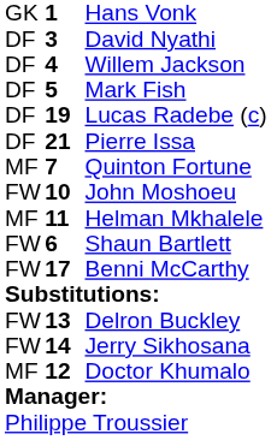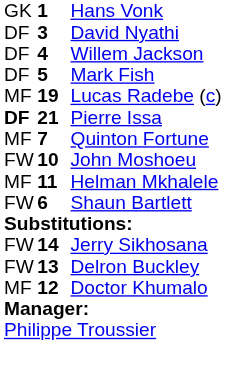 <table style="font-size: 90%" cellspacing="0" cellpadding="0">
 <tr>
 <th width="25"></th>
 <th width="25"></th>
 </tr>
 <tr>
 <td>GK</td>
 <td><strong>1</strong></td>
 <td><a href='#'>Hans Vonk</a></td>
 </tr>
 <tr>
 <td>DF</td>
 <td><strong>3</strong></td>
 <td><a href='#'>David Nyathi</a></td>
 </tr>
 <tr>
 <td>DF</td>
 <td><strong>4</strong></td>
 <td><a href='#'>Willem Jackson</a></td>
 <td></td>
 <td></td>
 </tr>
 <tr>
 <td>DF</td>
 <td><strong>5</strong></td>
 <td><a href='#'>Mark Fish</a></td>
 </tr>
 <tr>
-<td>DF</td>
+<td>MF</td>
 <td><strong>19</strong></td>
 <td><a href='#'>Lucas Radebe</a> (<a href='#'>c</a>)</td>
 <td></td>
 </tr>
 <tr>
-<td>DF</td>
+<td><strong>DF</strong></td>
 <td><strong>21</strong></td>
 <td><a href='#'>Pierre Issa</a></td>
 </tr>
 <tr>
 <td>MF</td>
 <td><strong>7</strong></td>
 <td><a href='#'>Quinton Fortune</a></td>
 <td></td>
 <td></td>
 </tr>
 <tr>
 <td>FW</td>
 <td><strong>10</strong></td>
 <td><a href='#'>John Moshoeu</a></td>
 </tr>
 <tr>
 <td>MF</td>
 <td><strong>11</strong></td>
 <td><a href='#'>Helman Mkhalele</a></td>
 </tr>
 <tr>
 <td>FW</td>
 <td><strong>6</strong></td>
 <td><a href='#'>Shaun Bartlett</a></td>
 </tr>
 <tr>
+<td colspan=3><strong>Substitutions:</strong></td>
+</tr>
+<tr>
 <td>FW</td>
-<td><strong>17</strong></td>
-<td><a href='#'>Benni McCarthy</a></td>
+<td><strong>14</strong></td>
+<td><a href='#'>Jerry Sikhosana</a></td>
 <td></td>
 <td></td>
-</tr>
-<tr>
-<td colspan=3><strong>Substitutions:</strong></td>
 </tr>
 <tr>
 <td>FW</td>
 <td><strong>13</strong></td>
 <td><a href='#'>Delron Buckley</a></td>
-<td></td>
-<td></td>
-</tr>
-<tr>
-<td>FW</td>
-<td><strong>14</strong></td>
-<td><a href='#'>Jerry Sikhosana</a></td>
 <td></td>
 <td></td>
 </tr>
 <tr>
 <td>MF</td>
 <td><strong>12</strong></td>
 <td><a href='#'>Doctor Khumalo</a></td>
 <td></td>
 <td></td>
 </tr>
 <tr>
 <td colspan=3><strong>Manager:</strong></td>
 </tr>
 <tr>
 <td colspan="4"><a href='#'>Philippe Troussier</a></td>
 </tr>
 </table>
